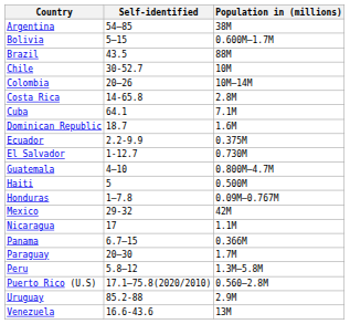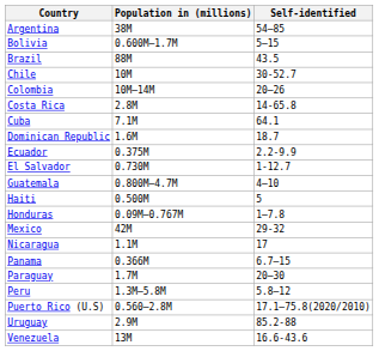 <table class="sortable wikitable">
 <tr>
 <th>Country</th>
+<th>Population in (millions)</th>
 <th>Self-identified </th>
-<th>Population in (millions)</th>
 </tr>
 <tr bgcolor=#ffffff>
 <td> <a href='#'>Argentina</a></td>
+<td>38M</td>
 <td>54–85</td>
-<td>38M</td>
 </tr>
 <tr bgcolor=#ffffff>
 <td> <a href='#'>Bolivia</a></td>
+<td>0.600M–1.7M</td>
 <td>5–15</td>
-<td>0.600M–1.7M</td>
 </tr>
 <tr bgcolor=#ffffff>
 <td> <a href='#'>Brazil</a></td>
+<td>88M</td>
 <td>43.5</td>
-<td>88M</td>
 </tr>
 <tr bgcolor=#ffffff>
 <td> <a href='#'>Chile</a></td>
+<td>10M</td>
 <td>30-52.7</td>
-<td>10M</td>
 </tr>
 <tr bgcolor=#ffffff>
 <td> <a href='#'>Colombia</a></td>
+<td>10M–14M</td>
 <td>20–26</td>
-<td>10M–14M</td>
 </tr>
 <tr bgcolor=#ffffff>
 <td> <a href='#'>Costa Rica</a></td>
+<td>2.8M</td>
 <td>14-65.8</td>
-<td>2.8M</td>
 </tr>
 <tr bgcolor=#ffffff>
 <td> <a href='#'>Cuba</a></td>
+<td>7.1M</td>
 <td>64.1</td>
-<td>7.1M</td>
 </tr>
 <tr bgcolor=#ffffff>
 <td> <a href='#'>Dominican Republic</a></td>
+<td>1.6M</td>
 <td>18.7</td>
-<td>1.6M</td>
 </tr>
 <tr bgcolor=#ffffff>
 <td> <a href='#'>Ecuador</a></td>
+<td>0.375M</td>
 <td>2.2-9.9</td>
-<td>0.375M</td>
 </tr>
 <tr bgcolor=#ffffff>
 <td> <a href='#'>El Salvador</a></td>
+<td>0.730M</td>
 <td>1-12.7</td>
-<td>0.730M</td>
 </tr>
 <tr bgcolor=#ffffff>
 <td> <a href='#'>Guatemala</a></td>
+<td>0.800M–4.7M</td>
 <td>4–10</td>
-<td>0.800M–4.7M</td>
 </tr>
 <tr bgcolor=#ffffff>
 <td> <a href='#'>Haiti</a></td>
+<td>0.500M</td>
 <td>5</td>
-<td>0.500M</td>
 </tr>
 <tr bgcolor=#ffffff>
 <td> <a href='#'>Honduras</a></td>
+<td>0.09M–0.767M</td>
 <td>1–7.8</td>
-<td>0.09M–0.767M</td>
 </tr>
 <tr bgcolor=#ffffff>
 <td> <a href='#'>Mexico</a></td>
+<td>42M</td>
 <td>29-32</td>
-<td>42M</td>
 </tr>
 <tr bgcolor=#ffffff>
 <td> <a href='#'>Nicaragua</a></td>
+<td>1.1M</td>
 <td>17</td>
-<td>1.1M</td>
 </tr>
 <tr bgcolor=#ffffff>
 <td> <a href='#'>Panama</a></td>
+<td>0.366M</td>
 <td>6.7–15</td>
-<td>0.366M</td>
 </tr>
 <tr bgcolor=#ffffff>
 <td> <a href='#'>Paraguay</a></td>
+<td>1.7M</td>
 <td>20–30</td>
-<td>1.7M</td>
 </tr>
 <tr bgcolor=#ffffff>
 <td> <a href='#'>Peru</a></td>
+<td>1.3M–5.8M</td>
 <td>5.8–12</td>
-<td>1.3M–5.8M</td>
 </tr>
 <tr bgcolor=#ffffff>
 <td> <a href='#'>Puerto Rico</a> (U.S)</td>
+<td>0.560–2.8M</td>
 <td>17.1–75.8(2020/2010)</td>
-<td>0.560–2.8M</td>
 </tr>
 <tr bgcolor=#ffffff>
 <td> <a href='#'>Uruguay</a></td>
+<td>2.9M</td>
 <td>85.2-88</td>
-<td>2.9M</td>
 </tr>
 <tr bgcolor=#ffffff>
 <td> <a href='#'>Venezuela</a></td>
+<td>13M</td>
 <td>16.6-43.6</td>
-<td>13M</td>
 </tr>
 </table>
